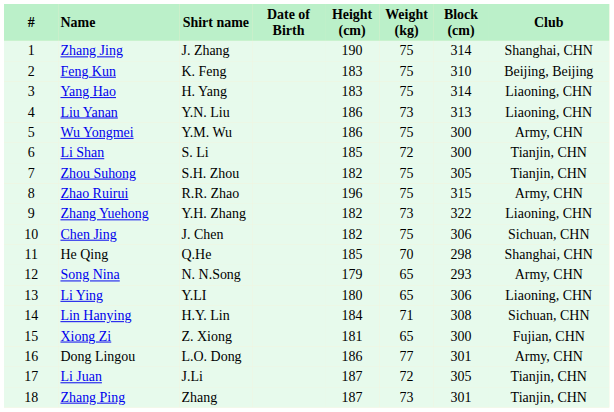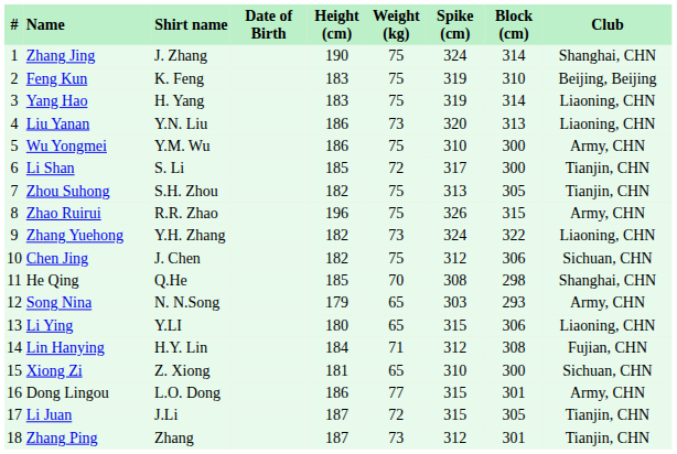 <table border=0 cellpadding=2 cellspacing=0  |- bgcolor=#FFECCE style="text-align:center; font-size:90%; width:100%">
 <tr bgcolor=#BBF0C9>
 <th>#</th>
 <th align=left width=20%>Name</th>
 <th width=12%>Shirt name</th>
 <th width=12%>Date of Birth</th>
 <th width=9%>Height (cm)</th>
 <th width=9%>Weight (kg)</th>
+<th width=9%>Spike (cm)</th>
 <th width=9%>Block (cm)</th>
 <th width=20%>Club</th>
 </tr>
 <tr bgcolor=#E7FAEC>
 <td>1</td>
 <td align=left><a href='#'>Zhang Jing</a></td>
 <td align=left>J. Zhang</td>
 <td></td>
 <td>190</td>
 <td>75</td>
+<td>324</td>
 <td>314</td>
 <td>Shanghai, CHN</td>
 </tr>
 <tr bgcolor=#E7FAEC>
 <td>2</td>
 <td align=left><a href='#'>Feng Kun</a></td>
 <td align=left>K. Feng</td>
 <td></td>
 <td>183</td>
 <td>75</td>
+<td>319</td>
 <td>310</td>
 <td>Beijing, Beijing</td>
 </tr>
 <tr bgcolor=#E7FAEC>
 <td>3</td>
 <td align=left><a href='#'>Yang Hao</a></td>
 <td align=left>H. Yang</td>
 <td></td>
 <td>183</td>
 <td>75</td>
+<td>319</td>
 <td>314</td>
 <td>Liaoning, CHN</td>
 </tr>
 <tr bgcolor=#E7FAEC>
 <td>4</td>
 <td align=left><a href='#'>Liu Yanan</a></td>
 <td align=left>Y.N. Liu</td>
 <td></td>
 <td>186</td>
 <td>73</td>
+<td>320</td>
 <td>313</td>
 <td>Liaoning, CHN</td>
 </tr>
 <tr bgcolor=#E7FAEC>
 <td>5</td>
 <td align=left><a href='#'>Wu Yongmei</a></td>
 <td align=left>Y.M. Wu</td>
 <td></td>
 <td>186</td>
 <td>75</td>
+<td>310</td>
 <td>300</td>
 <td>Army, CHN</td>
 </tr>
 <tr bgcolor=#E7FAEC>
 <td>6</td>
 <td align=left><a href='#'>Li Shan</a></td>
 <td align=left>S. Li</td>
 <td></td>
 <td>185</td>
 <td>72</td>
+<td>317</td>
 <td>300</td>
 <td>Tianjin, CHN</td>
 </tr>
 <tr bgcolor=#E7FAEC>
 <td>7</td>
 <td align=left><a href='#'>Zhou Suhong</a></td>
 <td align=left>S.H. Zhou</td>
 <td></td>
 <td>182</td>
 <td>75</td>
+<td>313</td>
 <td>305</td>
 <td>Tianjin, CHN</td>
 </tr>
 <tr bgcolor=#E7FAEC>
 <td>8</td>
 <td align=left><a href='#'>Zhao Ruirui</a></td>
 <td align=left>R.R. Zhao</td>
 <td></td>
 <td>196</td>
 <td>75</td>
+<td>326</td>
 <td>315</td>
 <td>Army, CHN</td>
 </tr>
 <tr bgcolor=#E7FAEC>
 <td>9</td>
 <td align=left><a href='#'>Zhang Yuehong</a></td>
 <td align=left>Y.H. Zhang</td>
 <td></td>
 <td>182</td>
 <td>73</td>
+<td>324</td>
 <td>322</td>
 <td>Liaoning, CHN</td>
 </tr>
 <tr bgcolor=#E7FAEC>
 <td>10</td>
 <td align=left><a href='#'>Chen Jing</a></td>
 <td align=left>J. Chen</td>
 <td></td>
 <td>182</td>
 <td>75</td>
+<td>312</td>
 <td>306</td>
 <td>Sichuan, CHN</td>
 </tr>
 <tr bgcolor=#E7FAEC>
 <td>11</td>
 <td align=left>He Qing</td>
 <td align=left>Q.He</td>
 <td></td>
 <td>185</td>
 <td>70</td>
+<td>308</td>
 <td>298</td>
 <td>Shanghai, CHN</td>
 </tr>
 <tr bgcolor=#E7FAEC>
 <td>12</td>
 <td align=left><a href='#'>Song Nina</a></td>
 <td align=left>N. N.Song</td>
 <td></td>
 <td>179</td>
 <td>65</td>
+<td>303</td>
 <td>293</td>
 <td>Army, CHN</td>
 </tr>
 <tr bgcolor=#E7FAEC>
 <td>13</td>
 <td align=left><a href='#'>Li Ying</a></td>
 <td align=left>Y.LI</td>
 <td></td>
 <td>180</td>
 <td>65</td>
+<td>315</td>
 <td>306</td>
 <td>Liaoning, CHN</td>
 </tr>
 <tr bgcolor=#E7FAEC>
 <td>14</td>
 <td align=left><a href='#'>Lin Hanying</a></td>
 <td align=left>H.Y. Lin</td>
 <td></td>
 <td>184</td>
 <td>71</td>
+<td>312</td>
 <td>308</td>
-<td>Sichuan, CHN</td>
+<td>Fujian, CHN</td>
 </tr>
 <tr bgcolor=#E7FAEC>
 <td>15</td>
 <td align=left><a href='#'>Xiong Zi</a></td>
 <td align=left>Z. Xiong</td>
 <td></td>
 <td>181</td>
 <td>65</td>
+<td>310</td>
 <td>300</td>
-<td>Fujian, CHN</td>
+<td>Sichuan, CHN</td>
 </tr>
 <tr bgcolor=#E7FAEC>
 <td>16</td>
 <td align=left>Dong Lingou</td>
 <td align=left>L.O. Dong</td>
 <td></td>
 <td>186</td>
 <td>77</td>
+<td>315</td>
 <td>301</td>
 <td>Army, CHN</td>
 </tr>
 <tr bgcolor=#E7FAEC>
 <td>17</td>
 <td align=left><a href='#'>Li Juan</a></td>
 <td align=left>J.Li</td>
 <td></td>
 <td>187</td>
 <td>72</td>
+<td>315</td>
 <td>305</td>
 <td>Tianjin, CHN</td>
 </tr>
 <tr bgcolor=#E7FAEC>
 <td>18</td>
 <td align=left><a href='#'>Zhang Ping</a></td>
 <td align=left>Zhang</td>
 <td></td>
 <td>187</td>
 <td>73</td>
+<td>312</td>
 <td>301</td>
 <td>Tianjin, CHN</td>
 </tr>
 </table>
